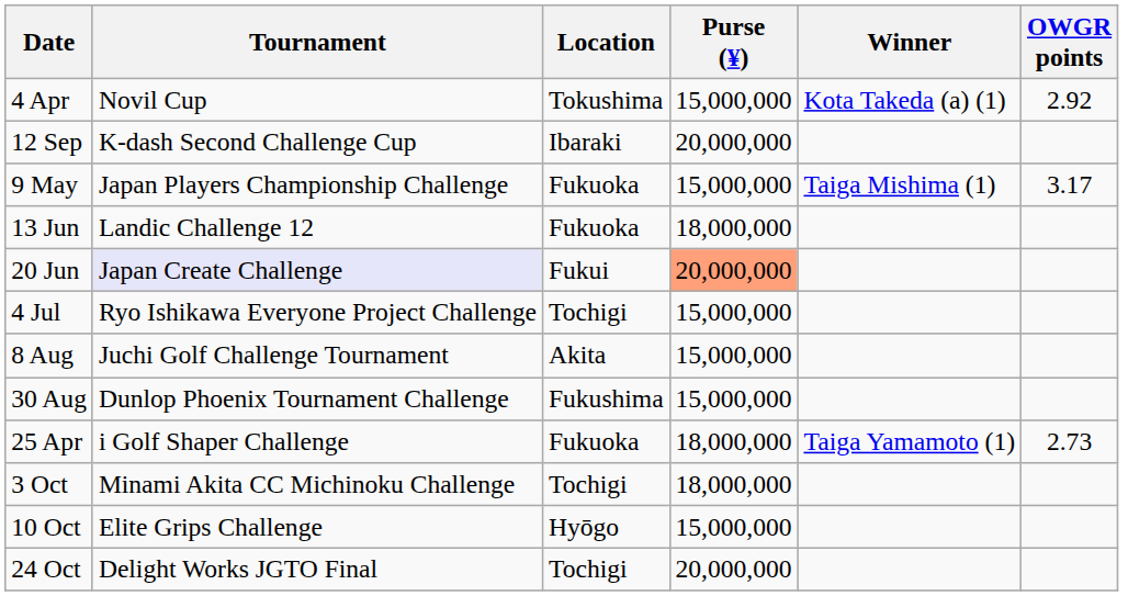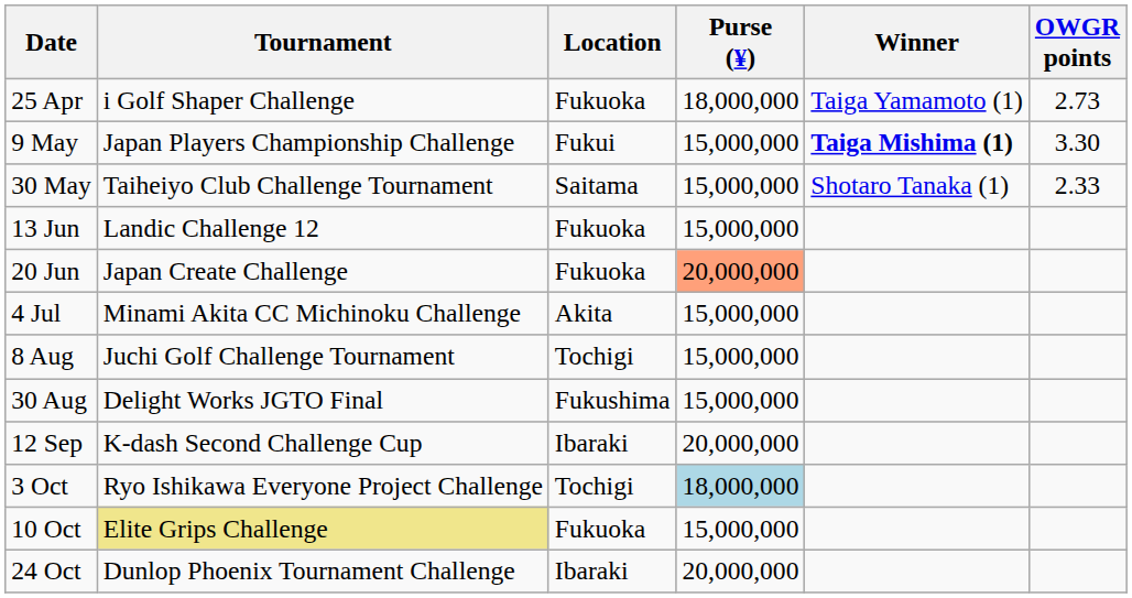 <table class="wikitable" style="font-size:95%">
 <tr>
 <th>Date</th>
 <th>Tournament</th>
 <th>Location</th>
 <th>Purse<br>(<a href='#'>¥</a>)</th>
 <th>Winner</th>
 <th><a href='#'>OWGR</a><br>points</th>
 </tr>
 <tr>
-<td>4 Apr</td>
-<td>Novil Cup</td>
-<td>Tokushima</td>
+<td>25 Apr</td>
+<td>i Golf Shaper Challenge</td>
+<td>Fukuoka</td>
+<td align=right>18,000,000</td>
+<td> <a href='#'>Taiga Yamamoto</a> (1)</td>
+<td align=center>2.73</td>
+</tr>
+<tr>
+<td>9 May</td>
+<td>Japan Players Championship Challenge</td>
+<td>Fukui</td>
 <td align=right>15,000,000</td>
-<td> <a href='#'>Kota Takeda</a> (a) (1)</td>
-<td align=center>2.92</td>
+<td><strong> <a href='#'>Taiga Mishima</a> (1)</strong></td>
+<td align=center>3.30</td>
+</tr>
+<tr>
+<td>30 May</td>
+<td>Taiheiyo Club Challenge Tournament</td>
+<td>Saitama</td>
+<td align=right>15,000,000</td>
+<td> <a href='#'>Shotaro Tanaka</a> (1)</td>
+<td align=center>2.33</td>
+</tr>
+<tr>
+<td>13 Jun</td>
+<td>Landic Challenge 12</td>
+<td>Fukuoka</td>
+<td align=right>15,000,000</td>
+<td></td>
+<td align=center></td>
+</tr>
+<tr>
+<td>20 Jun</td>
+<td>Japan Create Challenge</td>
+<td>Fukuoka</td>
+<td align=right style="background: lightsalmon;">20,000,000</td>
+<td></td>
+<td align=center></td>
+</tr>
+<tr>
+<td>4 Jul</td>
+<td>Minami Akita CC Michinoku Challenge</td>
+<td>Akita</td>
+<td align=right>15,000,000</td>
+<td></td>
+<td align=center></td>
+</tr>
+<tr>
+<td>8 Aug</td>
+<td>Juchi Golf Challenge Tournament</td>
+<td>Tochigi</td>
+<td align=right>15,000,000</td>
+<td></td>
+<td align=center></td>
+</tr>
+<tr>
+<td>30 Aug</td>
+<td>Delight Works JGTO Final</td>
+<td>Fukushima</td>
+<td align=right>15,000,000</td>
+<td></td>
+<td align=center></td>
 </tr>
 <tr>
 <td>12 Sep</td>
 <td>K-dash Second Challenge Cup</td>
 <td>Ibaraki</td>
 <td align=right>20,000,000</td>
 <td></td>
 <td align=center></td>
 </tr>
 <tr>
-<td>9 May</td>
-<td>Japan Players Championship Challenge</td>
-<td>Fukuoka</td>
-<td align=right>15,000,000</td>
-<td> <a href='#'>Taiga Mishima</a> (1)</td>
-<td align=center>3.17</td>
-</tr>
-<tr>
-<td>13 Jun</td>
-<td>Landic Challenge 12</td>
-<td>Fukuoka</td>
-<td align=right>18,000,000</td>
-<td></td>
-<td align=center></td>
-</tr>
-<tr>
-<td>20 Jun</td>
-<td style="background: lavender;">Japan Create Challenge</td>
-<td>Fukui</td>
-<td align=right style="background: lightsalmon;">20,000,000</td>
-<td></td>
-<td align=center></td>
-</tr>
-<tr>
-<td>4 Jul</td>
+<td>3 Oct</td>
 <td>Ryo Ishikawa Everyone Project Challenge</td>
 <td>Tochigi</td>
-<td align=right>15,000,000</td>
-<td></td>
-<td align=center></td>
-</tr>
-<tr>
-<td>8 Aug</td>
-<td>Juchi Golf Challenge Tournament</td>
-<td>Akita</td>
-<td align=right>15,000,000</td>
-<td></td>
-<td align=center></td>
-</tr>
-<tr>
-<td>30 Aug</td>
-<td>Dunlop Phoenix Tournament Challenge</td>
-<td>Fukushima</td>
-<td align=right>15,000,000</td>
-<td></td>
-<td align=center></td>
-</tr>
-<tr>
-<td>25 Apr</td>
-<td>i Golf Shaper Challenge</td>
-<td>Fukuoka</td>
-<td align=right>18,000,000</td>
-<td> <a href='#'>Taiga Yamamoto</a> (1)</td>
-<td align=center>2.73</td>
-</tr>
-<tr>
-<td>3 Oct</td>
-<td>Minami Akita CC Michinoku Challenge</td>
-<td>Tochigi</td>
-<td align=right>18,000,000</td>
+<td align=right style="background: lightblue;">18,000,000</td>
 <td></td>
 <td align=center></td>
 </tr>
 <tr>
 <td>10 Oct</td>
-<td>Elite Grips Challenge</td>
-<td>Hyōgo</td>
+<td style="background: khaki;">Elite Grips Challenge</td>
+<td>Fukuoka</td>
 <td align=right>15,000,000</td>
 <td></td>
 <td align=center></td>
 </tr>
 <tr>
 <td>24 Oct</td>
-<td>Delight Works JGTO Final</td>
-<td>Tochigi</td>
+<td>Dunlop Phoenix Tournament Challenge</td>
+<td>Ibaraki</td>
 <td align=right>20,000,000</td>
 <td></td>
 <td align=center></td>
 </tr>
 </table>
